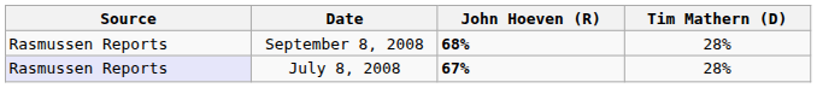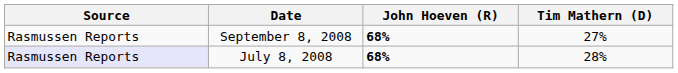 <table class="wikitable sortable">
 <tr>
 <th width=200px>Source</th>
 <th width=150px>Date</th>
 <th width=150px>John Hoeven (R)</th>
 <th width=150px>Tim Mathern (D)</th>
 </tr>
 <tr>
 <td>Rasmussen Reports</td>
 <td align=center>September 8, 2008</td>
 <td><strong>68%</strong></td>
-<td align=center>28%</td>
+<td align=center>27%</td>
 </tr>
 <tr>
 <td style="background: lavender;">Rasmussen Reports</td>
 <td align=center>July 8, 2008</td>
-<td><strong>67%</strong></td>
+<td><strong>68%</strong></td>
 <td align=center>28%</td>
 </tr>
 </table>
